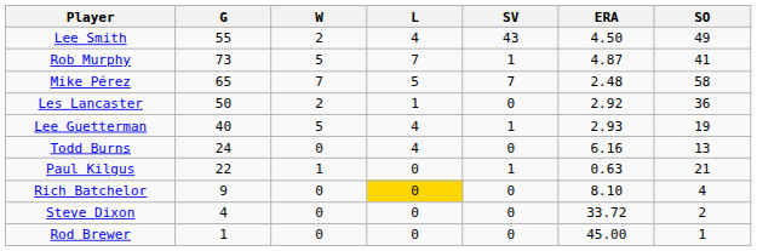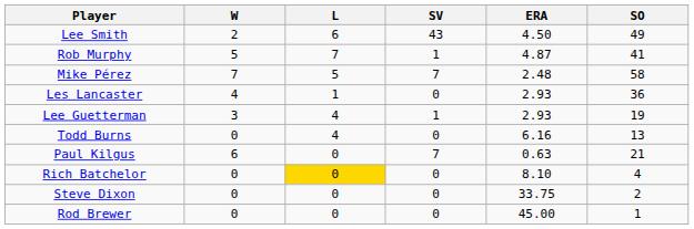 <table class="wikitable sortable">
 <tr>
 <th bgcolor="#DDDDFF" width="16%">Player</th>
-<th bgcolor="#DDDDFF" width="9%">G</th>
 <th bgcolor="#DDDDFF" width="9%">W</th>
 <th bgcolor="#DDDDFF" width="9%">L</th>
 <th bgcolor="#DDDDFF" width="9%">SV</th>
 <th bgcolor="#DDDDFF" width="9%">ERA</th>
 <th bgcolor="#DDDDFF" width="9%">SO</th>
 </tr>
 <tr align="center">
 <td><a href='#'>Lee Smith</a></td>
-<td>55</td>
 <td>2</td>
-<td>4</td>
+<td>6</td>
 <td>43</td>
 <td>4.50</td>
 <td>49</td>
 </tr>
 <tr align=center>
 <td><a href='#'>Rob Murphy</a></td>
-<td>73</td>
 <td>5</td>
 <td>7</td>
 <td>1</td>
 <td>4.87</td>
 <td>41</td>
 </tr>
 <tr align="center">
 <td><a href='#'>Mike Pérez</a></td>
-<td>65</td>
 <td>7</td>
 <td>5</td>
 <td>7</td>
 <td>2.48</td>
 <td>58</td>
 </tr>
 <tr align="center">
 <td><a href='#'>Les Lancaster</a></td>
-<td>50</td>
-<td>2</td>
+<td>4</td>
 <td>1</td>
 <td>0</td>
-<td>2.92</td>
+<td>2.93</td>
 <td>36</td>
 </tr>
 <tr align="center">
 <td><a href='#'>Lee Guetterman</a></td>
-<td>40</td>
-<td>5</td>
+<td>3</td>
 <td>4</td>
 <td>1</td>
 <td>2.93</td>
 <td>19</td>
 </tr>
 <tr align="center">
 <td><a href='#'>Todd Burns</a></td>
-<td>24</td>
 <td>0</td>
 <td>4</td>
 <td>0</td>
 <td>6.16</td>
 <td>13</td>
 </tr>
 <tr align="center">
 <td><a href='#'>Paul Kilgus</a></td>
-<td>22</td>
-<td>1</td>
+<td>6</td>
 <td>0</td>
-<td>1</td>
+<td>7</td>
 <td>0.63</td>
 <td>21</td>
 </tr>
 <tr align="center">
 <td><a href='#'>Rich Batchelor</a></td>
-<td>9</td>
 <td>0</td>
 <td style="background: gold;">0</td>
 <td>0</td>
 <td>8.10</td>
 <td>4</td>
 </tr>
 <tr align="center">
 <td><a href='#'>Steve Dixon</a></td>
-<td>4</td>
 <td>0</td>
 <td>0</td>
 <td>0</td>
-<td>33.72</td>
+<td>33.75</td>
 <td>2</td>
 </tr>
 <tr align="center">
 <td><a href='#'>Rod Brewer</a></td>
-<td>1</td>
 <td>0</td>
 <td>0</td>
 <td>0</td>
 <td>45.00</td>
 <td>1</td>
 </tr>
 </table>
